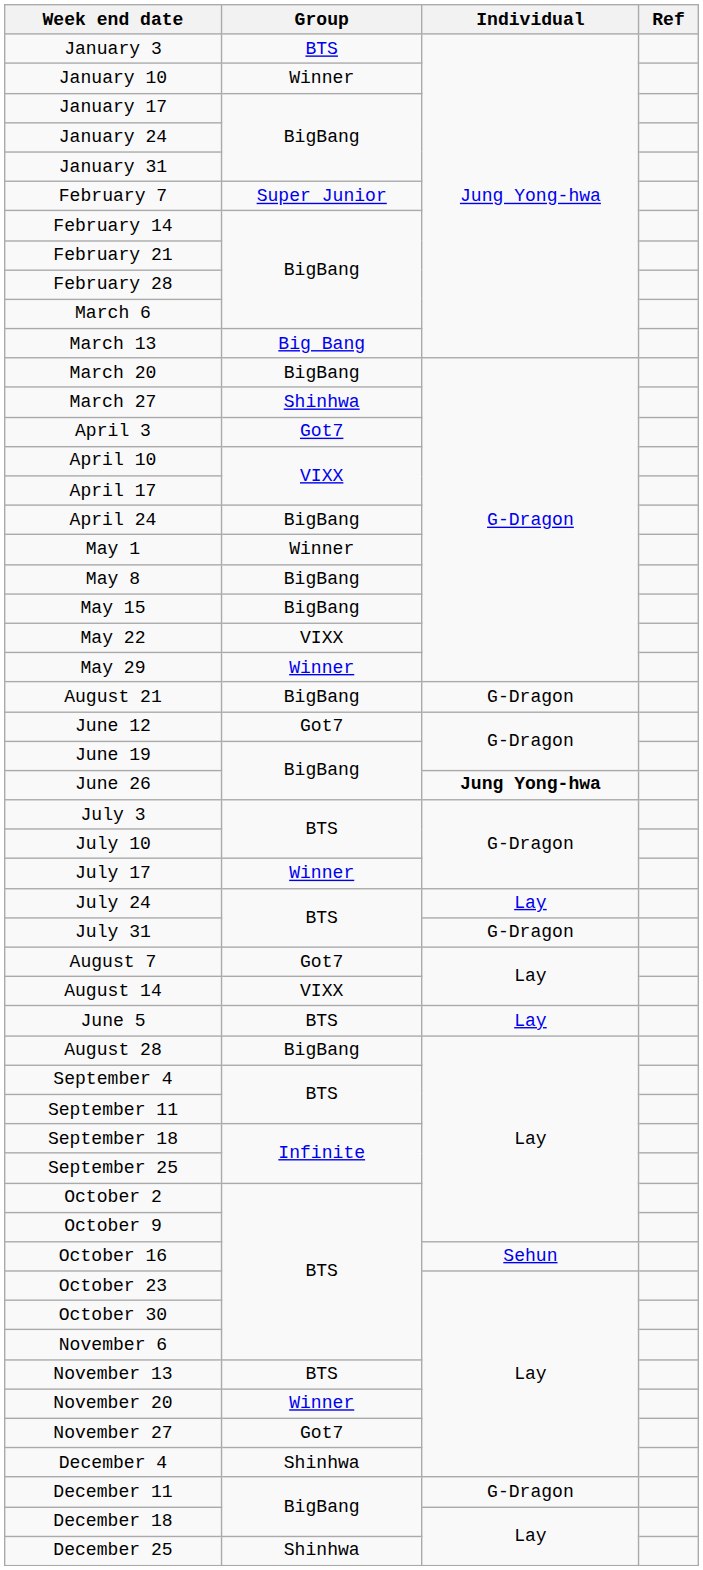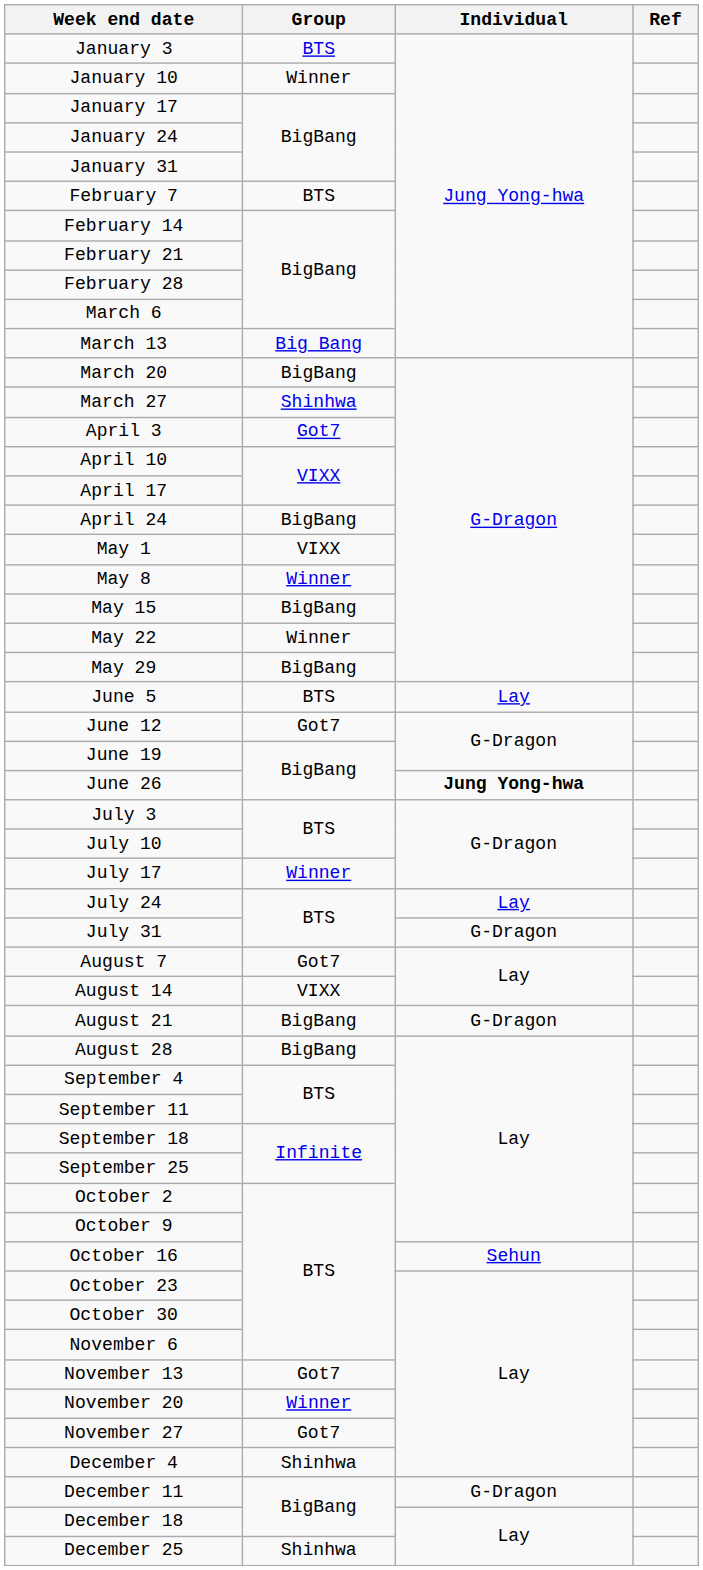 <table class="wikitable" style="text-align:center; width:500px">
 <tr>
 <th>Week end date</th>
 <th>Group</th>
 <th>Individual</th>
 <th>Ref</th>
 </tr>
 <tr>
 <td>January 3</td>
 <td><a href='#'>BTS</a></td>
 <td rowspan="11"><a href='#'>Jung Yong-hwa</a></td>
 <td></td>
 </tr>
 <tr>
 <td>January 10</td>
 <td>Winner</td>
 <td></td>
 </tr>
 <tr>
 <td>January 17</td>
 <td rowspan="3">BigBang</td>
 <td></td>
 </tr>
 <tr>
 <td>January 24</td>
 <td></td>
 </tr>
 <tr>
 <td>January 31</td>
 <td></td>
 </tr>
 <tr>
 <td>February 7</td>
-<td><a href='#'>Super Junior</a></td>
+<td>BTS</td>
 <td></td>
 </tr>
 <tr>
 <td>February 14</td>
 <td rowspan="4">BigBang</td>
 <td></td>
 </tr>
 <tr>
 <td>February 21</td>
 <td></td>
 </tr>
 <tr>
 <td>February 28</td>
 <td></td>
 </tr>
 <tr>
 <td>March 6</td>
 <td></td>
 </tr>
 <tr>
 <td>March 13</td>
 <td><a href='#'>Big Bang</a></td>
 <td></td>
 </tr>
 <tr>
 <td>March  20</td>
 <td>BigBang</td>
 <td rowspan="11"><a href='#'>G-Dragon</a></td>
 <td></td>
 </tr>
 <tr>
 <td>March 27</td>
 <td><a href='#'>Shinhwa</a></td>
 <td></td>
 </tr>
 <tr>
 <td>April 3</td>
 <td><a href='#'>Got7</a></td>
 <td></td>
 </tr>
 <tr>
 <td>April 10</td>
 <td rowspan="2"><a href='#'>VIXX</a></td>
 <td></td>
 </tr>
 <tr>
 <td>April 17</td>
 <td></td>
 </tr>
 <tr>
 <td>April 24</td>
 <td>BigBang</td>
 <td></td>
 </tr>
 <tr>
 <td>May 1</td>
-<td>Winner</td>
+<td>VIXX</td>
 <td></td>
 </tr>
 <tr>
 <td>May 8</td>
-<td>BigBang</td>
+<td><a href='#'>Winner</a></td>
 <td></td>
 </tr>
 <tr>
 <td>May 15</td>
 <td>BigBang</td>
 <td></td>
 </tr>
 <tr>
 <td>May 22</td>
-<td>VIXX</td>
+<td>Winner</td>
 <td></td>
 </tr>
 <tr>
 <td>May 29</td>
-<td><a href='#'>Winner</a></td>
+<td>BigBang</td>
 <td></td>
 </tr>
 <tr>
-<td>August 21</td>
-<td>BigBang</td>
-<td>G-Dragon</td>
+<td>June 5</td>
+<td>BTS</td>
+<td><a href='#'>Lay</a></td>
 <td></td>
 </tr>
 <tr>
 <td>June 12</td>
 <td>Got7</td>
 <td rowspan="2">G-Dragon</td>
 <td></td>
 </tr>
 <tr>
 <td>June 19</td>
 <td rowspan="2">BigBang</td>
 <td></td>
 </tr>
 <tr>
 <td>June 26</td>
 <td><strong>Jung Yong-hwa</strong></td>
 <td></td>
 </tr>
 <tr>
 <td>July 3</td>
 <td rowspan="2">BTS</td>
 <td rowspan="3">G-Dragon</td>
 <td></td>
 </tr>
 <tr>
 <td>July 10</td>
 <td></td>
 </tr>
 <tr>
 <td>July 17</td>
 <td><a href='#'>Winner</a></td>
 <td></td>
 </tr>
 <tr>
 <td>July 24</td>
 <td rowspan="2">BTS</td>
 <td><a href='#'>Lay</a></td>
 <td></td>
 </tr>
 <tr>
 <td>July 31</td>
 <td>G-Dragon</td>
 <td></td>
 </tr>
 <tr>
 <td>August 7</td>
 <td>Got7</td>
 <td rowspan="2">Lay</td>
 <td></td>
 </tr>
 <tr>
 <td>August 14</td>
 <td>VIXX</td>
 <td></td>
 </tr>
 <tr>
-<td>June 5</td>
-<td>BTS</td>
-<td><a href='#'>Lay</a></td>
+<td>August 21</td>
+<td>BigBang</td>
+<td>G-Dragon</td>
 <td></td>
 </tr>
 <tr>
 <td>August 28</td>
 <td>BigBang</td>
 <td rowspan="7">Lay</td>
 <td></td>
 </tr>
 <tr>
 <td>September 4</td>
 <td rowspan="2">BTS</td>
 <td></td>
 </tr>
 <tr>
 <td>September 11</td>
 <td></td>
 </tr>
 <tr>
 <td>September 18</td>
 <td rowspan="2"><a href='#'>Infinite</a></td>
 <td></td>
 </tr>
 <tr>
 <td>September 25</td>
 <td></td>
 </tr>
 <tr>
 <td>October 2</td>
 <td rowspan="6">BTS</td>
 <td></td>
 </tr>
 <tr>
 <td>October 9</td>
 <td></td>
 </tr>
 <tr>
 <td>October 16</td>
 <td><a href='#'>Sehun</a></td>
 <td></td>
 </tr>
 <tr>
 <td>October 23</td>
 <td rowspan="7">Lay</td>
 <td></td>
 </tr>
 <tr>
 <td>October 30</td>
 <td></td>
 </tr>
 <tr>
 <td>November 6</td>
 <td></td>
 </tr>
 <tr>
 <td>November 13</td>
-<td>BTS</td>
+<td>Got7</td>
 <td></td>
 </tr>
 <tr>
 <td>November 20</td>
 <td><a href='#'>Winner</a></td>
 <td></td>
 </tr>
 <tr>
 <td>November 27</td>
 <td>Got7</td>
 <td></td>
 </tr>
 <tr>
 <td>December 4</td>
 <td>Shinhwa</td>
 <td></td>
 </tr>
 <tr>
 <td>December 11</td>
 <td rowspan="2">BigBang</td>
 <td>G-Dragon</td>
 <td></td>
 </tr>
 <tr>
 <td>December 18</td>
 <td rowspan="2">Lay</td>
 <td></td>
 </tr>
 <tr>
 <td>December 25</td>
 <td>Shinhwa</td>
 <td></td>
 </tr>
 <tr>
 </tr>
 </table>
